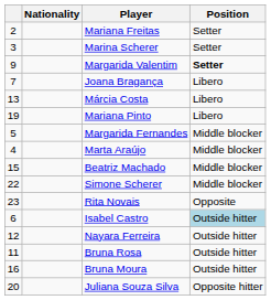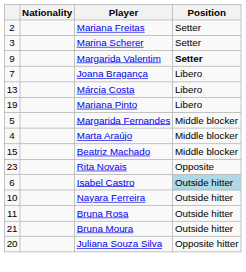 <table class="wikitable" style="font-size:90%">
 <tr>
 <th></th>
 <th>Nationality</th>
 <th>Player</th>
 <th>Position</th>
 </tr>
 <tr>
 <td align=center>2</td>
 <td></td>
 <td><a href='#'>Mariana Freitas</a></td>
 <td>Setter</td>
 </tr>
 <tr>
 <td align=center>3</td>
 <td></td>
 <td><a href='#'>Marina Scherer</a></td>
 <td>Setter</td>
 </tr>
 <tr>
 <td align=center>9</td>
 <td></td>
 <td><a href='#'>Margarida Valentim</a></td>
 <td><strong>Setter</strong></td>
 </tr>
 <tr>
 <td align=center>7</td>
 <td></td>
 <td><a href='#'>Joana Bragança</a></td>
 <td>Libero</td>
 </tr>
 <tr>
 <td align=center>13</td>
 <td></td>
 <td><a href='#'>Márcia Costa</a></td>
 <td>Libero</td>
 </tr>
 <tr>
 <td align=center>19</td>
 <td></td>
 <td><a href='#'>Mariana Pinto</a></td>
 <td>Libero</td>
 </tr>
 <tr>
 <td align=center>5</td>
 <td></td>
 <td><a href='#'>Margarida Fernandes</a></td>
 <td>Middle blocker</td>
 </tr>
 <tr>
 <td align=center>4</td>
 <td></td>
 <td><a href='#'>Marta Araújo</a></td>
 <td>Middle blocker</td>
 </tr>
 <tr>
 <td align=center>15</td>
 <td></td>
 <td><a href='#'>Beatriz Machado</a></td>
 <td>Middle blocker</td>
 </tr>
 <tr>
-<td align=center>22</td>
-<td></td>
-<td><a href='#'>Simone Scherer</a></td>
-<td>Middle blocker</td>
-</tr>
-<tr>
 <td align=center>23</td>
 <td></td>
 <td><a href='#'>Rita Novais</a></td>
 <td>Opposite</td>
 </tr>
 <tr>
 <td align=center>6</td>
 <td></td>
 <td><a href='#'>Isabel Castro</a></td>
 <td style="background: lightblue;">Outside hitter</td>
 </tr>
 <tr>
-<td align=center>12</td>
+<td align=center>10</td>
 <td></td>
 <td><a href='#'>Nayara Ferreira</a></td>
 <td>Outside hitter</td>
 </tr>
 <tr>
 <td align=center>11</td>
 <td></td>
 <td><a href='#'>Bruna Rosa</a></td>
 <td>Outside hitter</td>
 </tr>
 <tr>
-<td align=center>16</td>
+<td align=center>21</td>
 <td></td>
 <td><a href='#'>Bruna Moura</a></td>
 <td>Outside hitter</td>
 </tr>
 <tr>
 <td align=center>20</td>
 <td></td>
 <td><a href='#'>Juliana Souza Silva</a></td>
 <td>Opposite hitter</td>
 </tr>
 </table>
